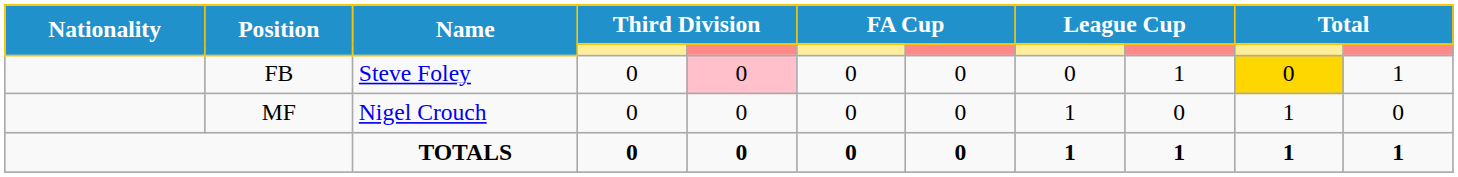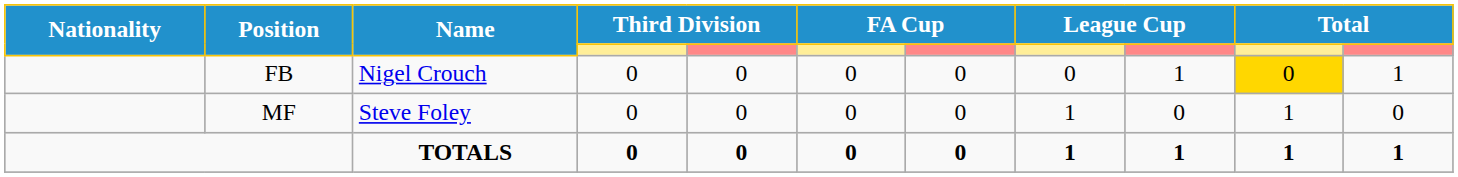 <table class="wikitable" style="text-align:center; font-size:90%; width:100%;">
 <tr>
 <th rowspan="2" style="background:#2191CC; color:white; border:1px solid #F7C408; text-align:center;">Nationality</th>
 <th rowspan="2" style="background:#2191CC; color:white; border:1px solid #F7C408; text-align:center;">Position</th>
 <th rowspan="2" style="background:#2191CC; color:white; border:1px solid #F7C408; text-align:center;">Name</th>
 <th colspan="2" style="background:#2191CC; color:white; border:1px solid #F7C408; text-align:center;">Third Division</th>
 <th colspan="2" style="background:#2191CC; color:white; border:1px solid #F7C408; text-align:center;">FA Cup</th>
 <th colspan="2" style="background:#2191CC; color:white; border:1px solid #F7C408; text-align:center;">League Cup</th>
 <th colspan="2" style="background:#2191CC; color:white; border:1px solid #F7C408; text-align:center;">Total</th>
 </tr>
 <tr>
 <th width=60 style="background: #FFEE99"></th>
 <th width=60 style="background: #FF8888"></th>
 <th width=60 style="background: #FFEE99"></th>
 <th width=60 style="background: #FF8888"></th>
 <th width=60 style="background: #FFEE99"></th>
 <th width=60 style="background: #FF8888"></th>
 <th width=60 style="background: #FFEE99"></th>
 <th width=60 style="background: #FF8888"></th>
 </tr>
 <tr>
 <td></td>
 <td>FB</td>
-<td align="left"><a href='#'>Steve Foley</a></td>
+<td align="left"><a href='#'>Nigel Crouch</a></td>
 <td>0</td>
-<td style="background: pink;">0</td>
+<td>0</td>
 <td>0</td>
 <td>0</td>
 <td>0</td>
 <td>1</td>
 <td style="background: gold;">0</td>
 <td>1</td>
 </tr>
 <tr>
 <td></td>
 <td>MF</td>
-<td align="left"><a href='#'>Nigel Crouch</a></td>
+<td align="left"><a href='#'>Steve Foley</a></td>
 <td>0</td>
 <td>0</td>
 <td>0</td>
 <td>0</td>
 <td>1</td>
 <td>0</td>
 <td>1</td>
 <td>0</td>
 </tr>
 <tr>
 <td colspan="2"></td>
 <td><strong>TOTALS</strong></td>
 <td><strong>0</strong></td>
 <td><strong>0</strong></td>
 <td><strong>0</strong></td>
 <td><strong>0</strong></td>
 <td><strong>1</strong></td>
 <td><strong>1</strong></td>
 <td><strong>1</strong></td>
 <td><strong>1</strong></td>
 </tr>
 </table>
